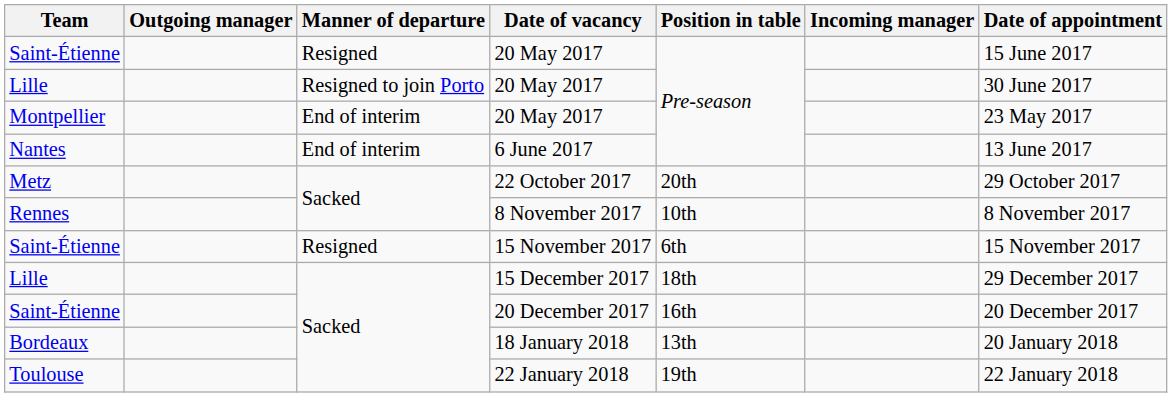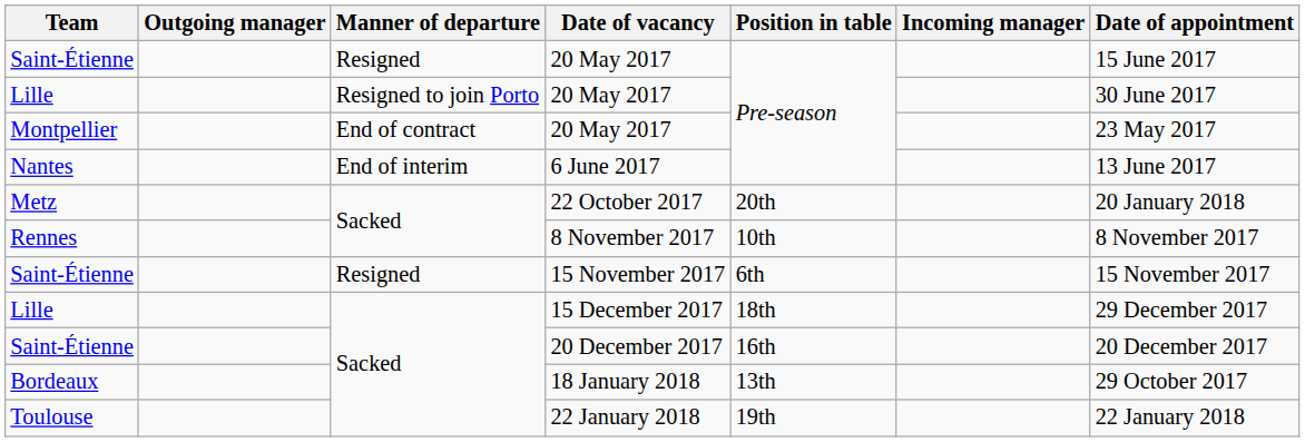 <table class="wikitable sortable">
 <tr>
 <th>Team</th>
 <th>Outgoing manager</th>
 <th>Manner of departure</th>
 <th>Date of vacancy</th>
 <th>Position in table</th>
 <th>Incoming manager</th>
 <th>Date of appointment</th>
 </tr>
 <tr>
 <td><a href='#'>Saint-Étienne</a></td>
 <td> </td>
 <td rowspan=1>Resigned</td>
 <td>20 May 2017</td>
 <td rowspan=4><em>Pre-season</em></td>
 <td> </td>
 <td>15 June 2017</td>
 </tr>
 <tr>
 <td><a href='#'>Lille</a></td>
 <td> </td>
 <td rowspan=1>Resigned to join <a href='#'>Porto</a></td>
 <td>20 May 2017</td>
 <td> </td>
 <td>30 June 2017</td>
 </tr>
 <tr>
 <td><a href='#'>Montpellier</a></td>
 <td> </td>
-<td rowspan=1>End of interim</td>
+<td rowspan=1>End of contract</td>
 <td>20 May 2017</td>
 <td> </td>
 <td>23 May 2017</td>
 </tr>
 <tr>
 <td><a href='#'>Nantes</a></td>
 <td> </td>
 <td rowspan=1>End of interim</td>
 <td>6 June 2017</td>
 <td> </td>
 <td>13 June 2017</td>
 </tr>
 <tr>
 <td><a href='#'>Metz</a></td>
 <td> </td>
 <td rowspan=2>Sacked</td>
 <td>22 October 2017</td>
 <td rowspan=1>20th</td>
 <td> </td>
-<td>29 October 2017</td>
+<td>20 January 2018</td>
 </tr>
 <tr>
 <td><a href='#'>Rennes</a></td>
 <td> </td>
 <td>8 November 2017</td>
 <td rowspan=1>10th</td>
 <td> </td>
 <td>8 November 2017</td>
 </tr>
 <tr>
 <td><a href='#'>Saint-Étienne</a></td>
 <td> </td>
 <td rowspan=1>Resigned</td>
 <td>15 November 2017</td>
 <td rowspan=1>6th</td>
 <td> </td>
 <td>15 November 2017</td>
 </tr>
 <tr>
 <td><a href='#'>Lille</a></td>
 <td> </td>
 <td rowspan=4>Sacked</td>
 <td>15 December 2017</td>
 <td rowspan=1>18th</td>
 <td> </td>
 <td>29 December 2017</td>
 </tr>
 <tr>
 <td><a href='#'>Saint-Étienne</a></td>
 <td> </td>
 <td>20 December 2017</td>
 <td rowspan=1>16th</td>
 <td> </td>
 <td>20 December 2017</td>
 </tr>
 <tr>
 <td><a href='#'>Bordeaux</a></td>
 <td> </td>
 <td>18 January 2018</td>
 <td rowspan=1>13th</td>
 <td> </td>
-<td>20 January 2018</td>
+<td>29 October 2017</td>
 </tr>
 <tr>
 <td><a href='#'>Toulouse</a></td>
 <td> </td>
 <td>22 January 2018</td>
 <td rowspan=1>19th</td>
 <td> </td>
 <td>22 January 2018</td>
 </tr>
 </table>
